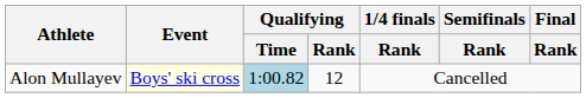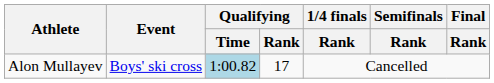 <table class="wikitable">
 <tr>
 <th rowspan="2">Athlete</th>
 <th rowspan="2">Event</th>
 <th colspan="2">Qualifying</th>
 <th colspan="1">1/4 finals</th>
 <th colspan="1">Semifinals</th>
 <th colspan="1">Final</th>
 </tr>
 <tr>
 <th>Time</th>
 <th>Rank</th>
 <th>Rank</th>
 <th>Rank</th>
 <th>Rank</th>
 </tr>
 <tr>
 <td>Alon Mullayev</td>
-<td style="background: lightyellow;"><a href='#'>Boys' ski cross</a></td>
+<td><a href='#'>Boys' ski cross</a></td>
 <td align="center" style="background: lightblue;">1:00.82</td>
-<td align="center">12</td>
+<td align="center">17</td>
 <td align="center" colspan=3>Cancelled</td>
 </tr>
 </table>
